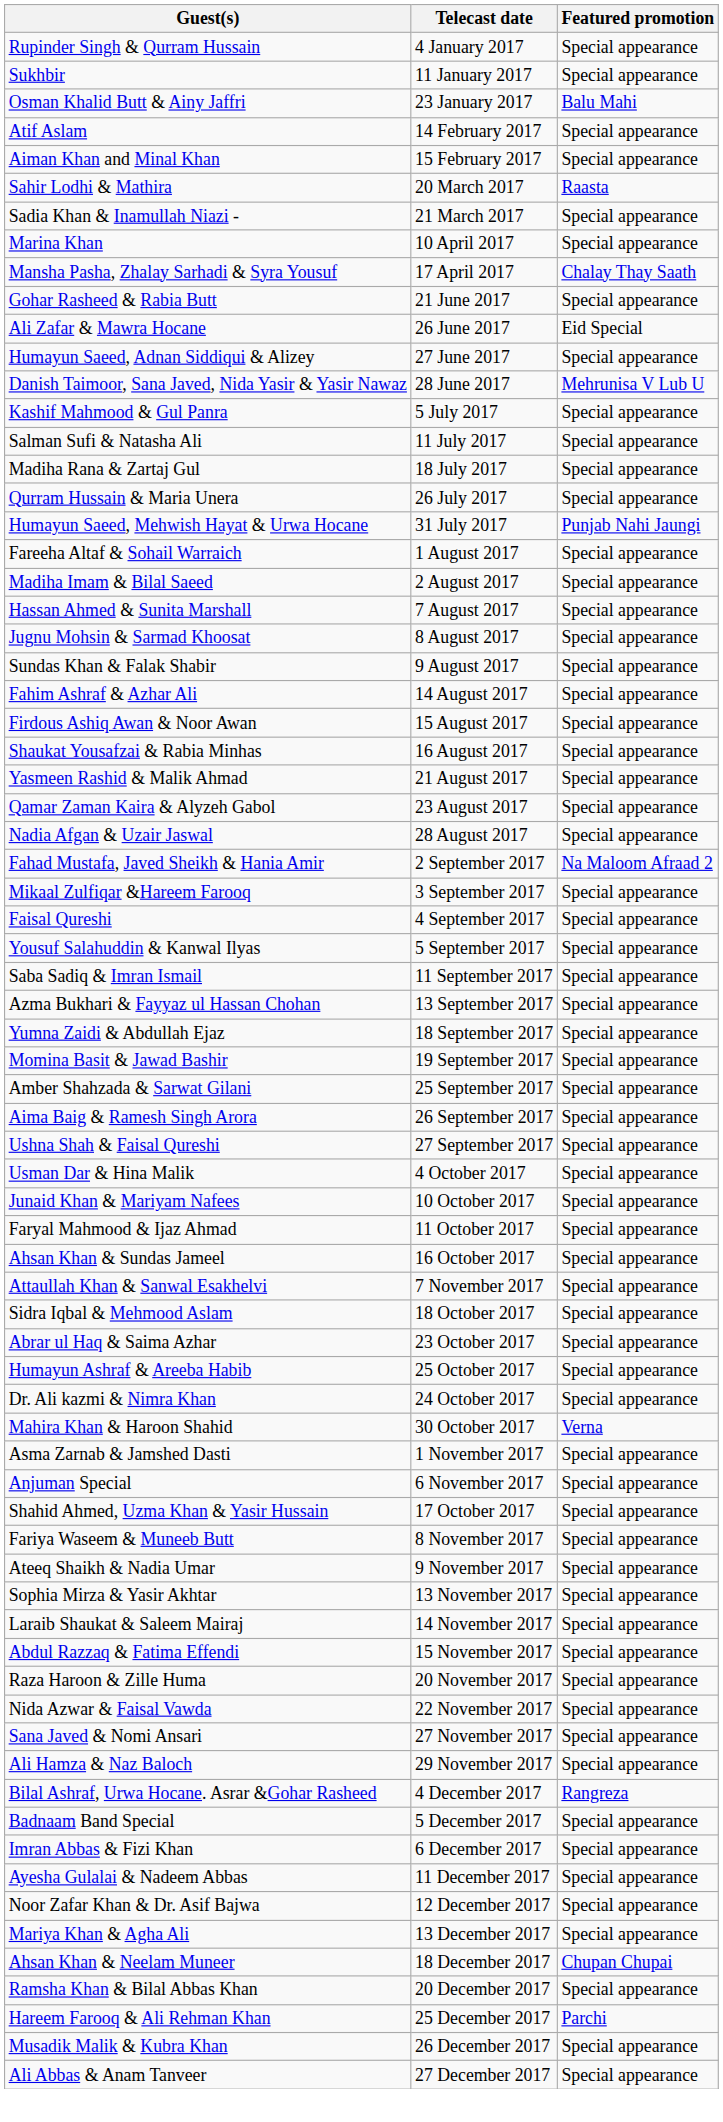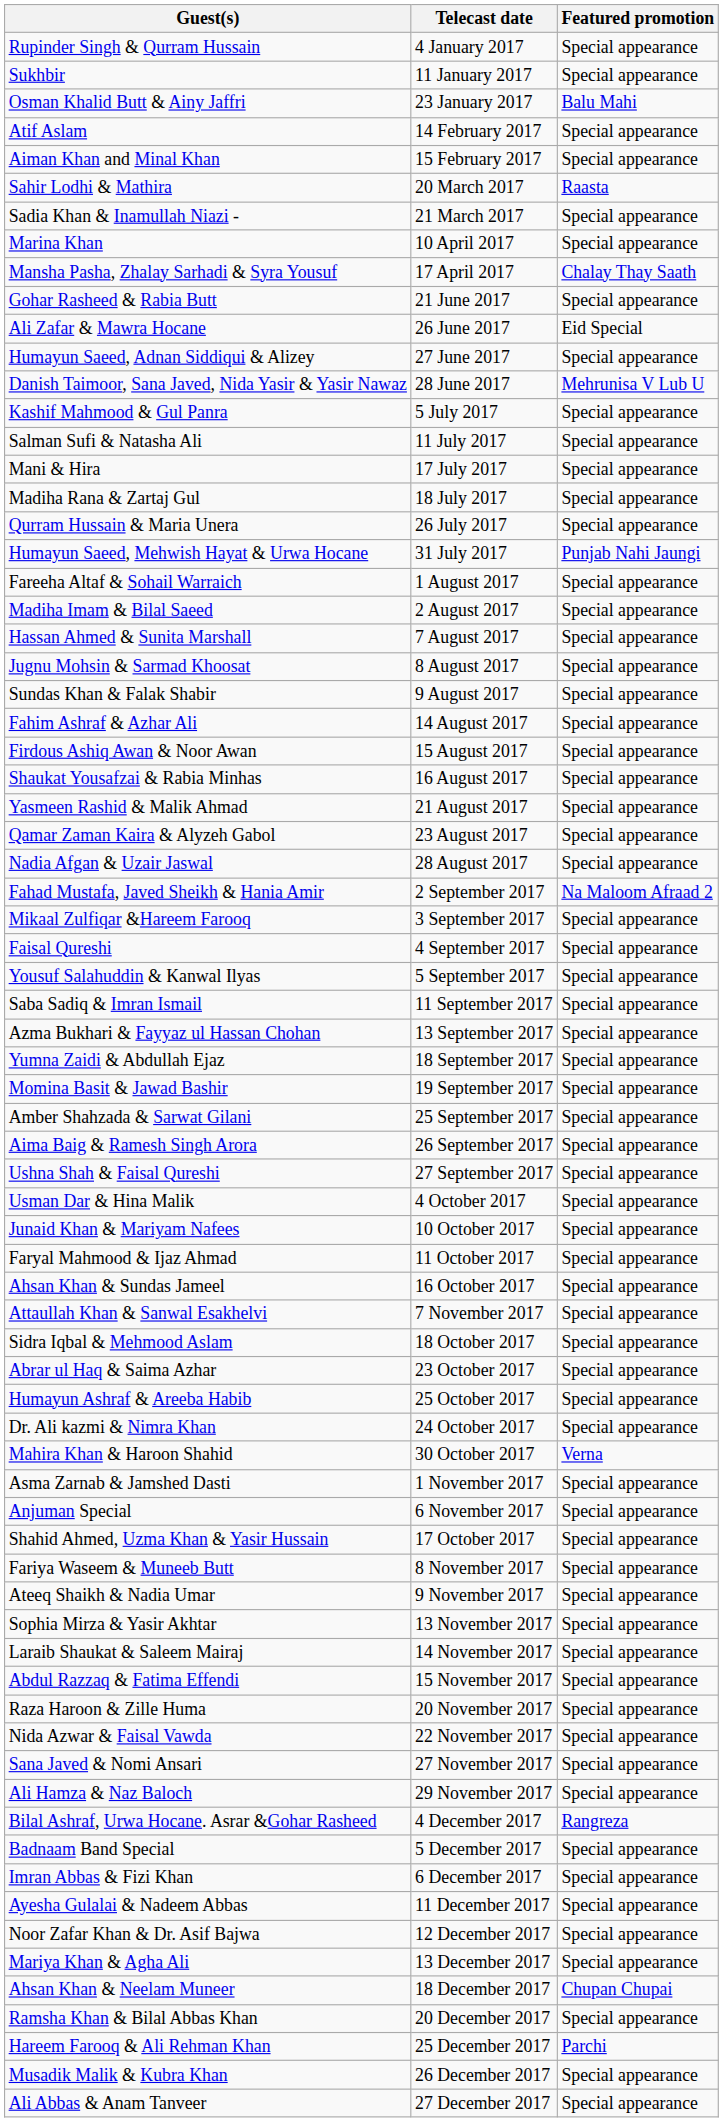 <table class="wikitable">
 <tr>
 <th>Guest(s)</th>
 <th>Telecast date</th>
 <th>Featured promotion</th>
 </tr>
 <tr>
 <td><a href='#'>Rupinder Singh</a> & <a href='#'>Qurram Hussain</a></td>
 <td>4 January 2017</td>
 <td>Special appearance</td>
 </tr>
 <tr>
 <td><a href='#'>Sukhbir</a></td>
 <td>11 January 2017</td>
 <td>Special appearance</td>
 </tr>
 <tr>
 <td><a href='#'>Osman Khalid Butt</a> & <a href='#'>Ainy Jaffri</a></td>
 <td>23 January 2017</td>
 <td><a href='#'>Balu Mahi</a></td>
 </tr>
 <tr>
 <td><a href='#'>Atif Aslam</a></td>
 <td>14 February 2017</td>
 <td>Special appearance</td>
 </tr>
 <tr>
 <td><a href='#'>Aiman Khan</a> and <a href='#'>Minal Khan</a></td>
 <td>15 February 2017</td>
 <td>Special appearance</td>
 </tr>
 <tr>
 <td><a href='#'>Sahir Lodhi</a> & <a href='#'>Mathira</a></td>
 <td>20 March 2017</td>
 <td><a href='#'>Raasta</a></td>
 </tr>
 <tr>
 <td>Sadia Khan & <a href='#'>Inamullah Niazi</a> -</td>
 <td>21 March 2017</td>
 <td>Special appearance</td>
 </tr>
 <tr>
 <td><a href='#'>Marina Khan</a></td>
 <td>10 April 2017</td>
 <td>Special appearance</td>
 </tr>
 <tr>
 <td><a href='#'>Mansha Pasha</a>, <a href='#'>Zhalay Sarhadi</a> & <a href='#'>Syra Yousuf</a></td>
 <td>17 April 2017</td>
 <td><a href='#'>Chalay Thay Saath</a></td>
 </tr>
 <tr>
 <td><a href='#'>Gohar Rasheed</a> & <a href='#'>Rabia Butt</a></td>
 <td>21 June 2017</td>
 <td>Special appearance</td>
 </tr>
 <tr>
 <td><a href='#'>Ali Zafar</a> & <a href='#'>Mawra Hocane</a></td>
 <td>26 June 2017</td>
 <td>Eid Special</td>
 </tr>
 <tr>
 <td><a href='#'>Humayun Saeed</a>, <a href='#'>Adnan Siddiqui</a> & Alizey</td>
 <td>27 June 2017</td>
 <td>Special appearance</td>
 </tr>
 <tr>
 <td><a href='#'>Danish Taimoor</a>, <a href='#'>Sana Javed</a>, <a href='#'>Nida Yasir</a> & <a href='#'>Yasir Nawaz</a></td>
 <td>28 June 2017</td>
 <td><a href='#'>Mehrunisa V Lub U</a></td>
 </tr>
 <tr>
 <td><a href='#'>Kashif Mahmood</a> & <a href='#'>Gul Panra</a></td>
 <td>5 July 2017</td>
 <td>Special appearance</td>
 </tr>
 <tr>
 <td>Salman Sufi & Natasha Ali</td>
 <td>11 July 2017</td>
+<td>Special appearance</td>
+</tr>
+<tr>
+<td>Mani & Hira</td>
+<td>17 July 2017</td>
 <td>Special appearance</td>
 </tr>
 <tr>
 <td>Madiha Rana & Zartaj Gul</td>
 <td>18 July 2017</td>
 <td>Special appearance</td>
 </tr>
 <tr>
 <td><a href='#'>Qurram Hussain</a> & Maria Unera</td>
 <td>26 July 2017</td>
 <td>Special appearance</td>
 </tr>
 <tr>
 <td><a href='#'>Humayun Saeed</a>, <a href='#'>Mehwish Hayat</a> & <a href='#'>Urwa Hocane</a></td>
 <td>31 July 2017</td>
 <td><a href='#'>Punjab Nahi Jaungi</a></td>
 </tr>
 <tr>
 <td>Fareeha Altaf & <a href='#'>Sohail Warraich</a></td>
 <td>1 August 2017</td>
 <td>Special appearance</td>
 </tr>
 <tr>
 <td><a href='#'>Madiha Imam</a> & <a href='#'>Bilal Saeed</a></td>
 <td>2 August 2017</td>
 <td>Special appearance</td>
 </tr>
 <tr>
 <td><a href='#'>Hassan Ahmed</a> & <a href='#'>Sunita Marshall</a></td>
 <td>7 August 2017</td>
 <td>Special appearance</td>
 </tr>
 <tr>
 <td><a href='#'>Jugnu Mohsin</a> & <a href='#'>Sarmad Khoosat</a></td>
 <td>8 August 2017</td>
 <td>Special appearance</td>
 </tr>
 <tr>
 <td>Sundas Khan & Falak Shabir</td>
 <td>9 August 2017</td>
 <td>Special appearance</td>
 </tr>
 <tr>
 <td><a href='#'>Fahim Ashraf</a> & <a href='#'>Azhar Ali</a></td>
 <td>14 August 2017</td>
 <td>Special appearance</td>
 </tr>
 <tr>
 <td><a href='#'>Firdous Ashiq Awan</a> & Noor Awan</td>
 <td>15 August 2017</td>
 <td>Special appearance</td>
 </tr>
 <tr>
 <td><a href='#'>Shaukat Yousafzai</a> & Rabia Minhas</td>
 <td>16 August 2017</td>
 <td>Special appearance</td>
 </tr>
 <tr>
 <td><a href='#'>Yasmeen Rashid</a> & Malik Ahmad</td>
 <td>21 August 2017</td>
 <td>Special appearance</td>
 </tr>
 <tr>
 <td><a href='#'>Qamar Zaman Kaira</a> & Alyzeh Gabol</td>
 <td>23 August 2017</td>
 <td>Special appearance</td>
 </tr>
 <tr>
 <td><a href='#'>Nadia Afgan</a> & <a href='#'>Uzair Jaswal</a></td>
 <td>28 August 2017</td>
 <td>Special appearance</td>
 </tr>
 <tr>
 <td><a href='#'>Fahad Mustafa</a>, <a href='#'>Javed Sheikh</a> & <a href='#'>Hania Amir</a></td>
 <td>2 September 2017</td>
 <td><a href='#'>Na Maloom Afraad 2</a></td>
 </tr>
 <tr>
 <td><a href='#'>Mikaal Zulfiqar</a> &<a href='#'>Hareem Farooq</a></td>
 <td>3 September 2017</td>
 <td>Special appearance</td>
 </tr>
 <tr>
 <td><a href='#'>Faisal Qureshi</a></td>
 <td>4 September 2017</td>
 <td>Special appearance</td>
 </tr>
 <tr>
 <td><a href='#'>Yousuf Salahuddin</a> & Kanwal Ilyas</td>
 <td>5 September 2017</td>
 <td>Special appearance</td>
 </tr>
 <tr>
 <td>Saba Sadiq & <a href='#'>Imran Ismail</a></td>
 <td>11 September 2017</td>
 <td>Special appearance</td>
 </tr>
 <tr>
 <td>Azma Bukhari & <a href='#'>Fayyaz ul Hassan Chohan</a></td>
 <td>13 September 2017</td>
 <td>Special appearance</td>
 </tr>
 <tr>
 <td><a href='#'>Yumna Zaidi</a> & Abdullah Ejaz</td>
 <td>18 September 2017</td>
 <td>Special appearance</td>
 </tr>
 <tr>
 <td><a href='#'>Momina Basit</a> & <a href='#'>Jawad Bashir</a></td>
 <td>19 September 2017</td>
 <td>Special appearance</td>
 </tr>
 <tr>
 <td>Amber Shahzada & <a href='#'>Sarwat Gilani</a></td>
 <td>25 September 2017</td>
 <td>Special appearance</td>
 </tr>
 <tr>
 <td><a href='#'>Aima Baig</a> & <a href='#'>Ramesh Singh Arora</a></td>
 <td>26 September 2017</td>
 <td>Special appearance</td>
 </tr>
 <tr>
 <td><a href='#'>Ushna Shah</a> & <a href='#'>Faisal Qureshi</a></td>
 <td>27 September 2017</td>
 <td>Special appearance</td>
 </tr>
 <tr>
 <td><a href='#'>Usman Dar</a> & Hina Malik</td>
 <td>4 October 2017</td>
 <td>Special appearance</td>
 </tr>
 <tr>
 <td><a href='#'>Junaid Khan</a> & <a href='#'>Mariyam Nafees</a></td>
 <td>10 October 2017</td>
 <td>Special appearance</td>
 </tr>
 <tr>
 <td>Faryal Mahmood & Ijaz Ahmad</td>
 <td>11 October 2017</td>
 <td>Special appearance</td>
 </tr>
 <tr>
 <td><a href='#'>Ahsan Khan</a> & Sundas Jameel</td>
 <td>16 October 2017</td>
 <td>Special appearance</td>
 </tr>
 <tr>
 <td><a href='#'>Attaullah Khan</a> & <a href='#'>Sanwal Esakhelvi</a></td>
 <td>7 November 2017</td>
 <td>Special appearance</td>
 </tr>
 <tr>
 <td>Sidra Iqbal & <a href='#'>Mehmood Aslam</a></td>
 <td>18 October 2017</td>
 <td>Special appearance</td>
 </tr>
 <tr>
 <td><a href='#'>Abrar ul Haq</a> & Saima Azhar</td>
 <td>23 October 2017</td>
 <td>Special appearance</td>
 </tr>
 <tr>
 <td><a href='#'>Humayun Ashraf</a> & <a href='#'>Areeba Habib</a></td>
 <td>25 October 2017</td>
 <td>Special appearance</td>
 </tr>
 <tr>
 <td>Dr. Ali kazmi & <a href='#'>Nimra Khan</a></td>
 <td>24 October 2017</td>
 <td>Special appearance</td>
 </tr>
 <tr>
 <td><a href='#'>Mahira Khan</a> & Haroon Shahid</td>
 <td>30 October 2017</td>
 <td><a href='#'>Verna</a></td>
 </tr>
 <tr>
 <td>Asma Zarnab & Jamshed Dasti</td>
 <td>1 November 2017</td>
 <td>Special appearance</td>
 </tr>
 <tr>
 <td><a href='#'>Anjuman</a> Special</td>
 <td>6 November 2017</td>
 <td>Special appearance</td>
 </tr>
 <tr>
 <td>Shahid Ahmed, <a href='#'>Uzma Khan</a> & <a href='#'>Yasir Hussain</a></td>
 <td>17 October 2017</td>
 <td>Special appearance</td>
 </tr>
 <tr>
 <td>Fariya Waseem & <a href='#'>Muneeb Butt</a></td>
 <td>8 November 2017</td>
 <td>Special appearance</td>
 </tr>
 <tr>
 <td>Ateeq Shaikh & Nadia Umar</td>
 <td>9 November 2017</td>
 <td>Special appearance</td>
 </tr>
 <tr>
 <td>Sophia Mirza & Yasir Akhtar</td>
 <td>13 November 2017</td>
 <td>Special appearance</td>
 </tr>
 <tr>
 <td>Laraib Shaukat & Saleem Mairaj</td>
 <td>14 November 2017</td>
 <td>Special appearance</td>
 </tr>
 <tr>
 <td><a href='#'>Abdul Razzaq</a> & <a href='#'>Fatima Effendi</a></td>
 <td>15 November 2017</td>
 <td>Special appearance</td>
 </tr>
 <tr>
 <td>Raza Haroon & Zille Huma</td>
 <td>20 November 2017</td>
 <td>Special appearance</td>
 </tr>
 <tr>
 <td>Nida Azwar & <a href='#'>Faisal Vawda</a></td>
 <td>22 November 2017</td>
 <td>Special appearance</td>
 </tr>
 <tr>
 <td><a href='#'>Sana Javed</a> & Nomi Ansari</td>
 <td>27 November 2017</td>
 <td>Special appearance</td>
 </tr>
 <tr>
 <td><a href='#'>Ali Hamza</a> & <a href='#'>Naz Baloch</a></td>
 <td>29 November 2017</td>
 <td>Special appearance</td>
 </tr>
 <tr>
 <td><a href='#'>Bilal Ashraf</a>, <a href='#'>Urwa Hocane</a>. Asrar &<a href='#'>Gohar Rasheed</a></td>
 <td>4 December 2017</td>
 <td><a href='#'>Rangreza</a></td>
 </tr>
 <tr>
 <td><a href='#'>Badnaam</a> Band Special</td>
 <td>5 December 2017</td>
 <td>Special appearance</td>
 </tr>
 <tr>
 <td><a href='#'>Imran Abbas</a> & Fizi Khan</td>
 <td>6 December 2017</td>
 <td>Special appearance</td>
 </tr>
 <tr>
 <td><a href='#'>Ayesha Gulalai</a> & Nadeem Abbas</td>
 <td>11 December 2017</td>
 <td>Special appearance</td>
 </tr>
 <tr>
 <td>Noor Zafar Khan & Dr. Asif Bajwa</td>
 <td>12 December 2017</td>
 <td>Special appearance</td>
 </tr>
 <tr>
 <td><a href='#'>Mariya Khan</a> & <a href='#'>Agha Ali</a></td>
 <td>13 December 2017</td>
 <td>Special appearance</td>
 </tr>
 <tr>
 <td><a href='#'>Ahsan Khan</a> & <a href='#'>Neelam Muneer</a></td>
 <td>18 December 2017</td>
 <td><a href='#'>Chupan Chupai</a></td>
 </tr>
 <tr>
 <td><a href='#'>Ramsha Khan</a> & Bilal Abbas Khan</td>
 <td>20 December 2017</td>
 <td>Special appearance</td>
 </tr>
 <tr>
 <td><a href='#'>Hareem Farooq</a> & <a href='#'>Ali Rehman Khan</a></td>
 <td>25 December 2017</td>
 <td><a href='#'>Parchi</a></td>
 </tr>
 <tr>
 <td><a href='#'>Musadik Malik</a> & <a href='#'>Kubra Khan</a></td>
 <td>26 December 2017</td>
 <td>Special appearance</td>
 </tr>
 <tr>
 <td><a href='#'>Ali Abbas</a> & Anam Tanveer</td>
 <td>27 December 2017</td>
 <td>Special appearance</td>
 </tr>
 </table>
